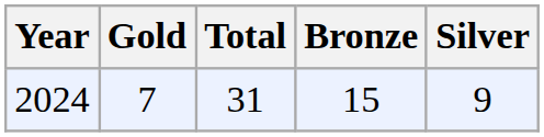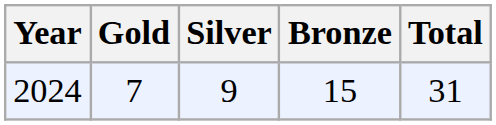 <table class="sortable wikitable" style="font-size: 90%;">
 <tr>
 <th>Year</th>
 <th>Gold</th>
+<th>Silver</th>
+<th>Bronze</th>
 <th>Total</th>
-<th>Bronze</th>
-<th>Silver</th>
 </tr>
 <tr style="background:#ECF2FF">
 <td align="center">2024</td>
 <td align="center">7</td>
+<td align="center">9</td>
+<td align="center">15</td>
 <td align="center">31</td>
-<td align="center">15</td>
-<td align="center">9</td>
 </tr>
 </table>
